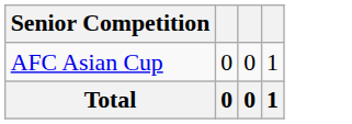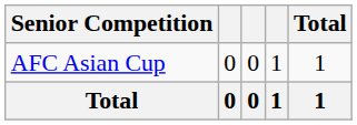 <table class="wikitable" style="text-align: center;">
 <tr>
 <th>Senior Competition</th>
 <th></th>
 <th></th>
 <th></th>
+<th>Total</th>
 </tr>
 <tr>
 <td align=left><a href='#'>AFC Asian Cup</a></td>
 <td>0</td>
 <td>0</td>
+<td>1</td>
 <td>1</td>
 </tr>
 <tr>
 <th>Total</th>
 <th>0</th>
 <th>0</th>
 <th>1</th>
+<th>1</th>
 </tr>
 </table>
